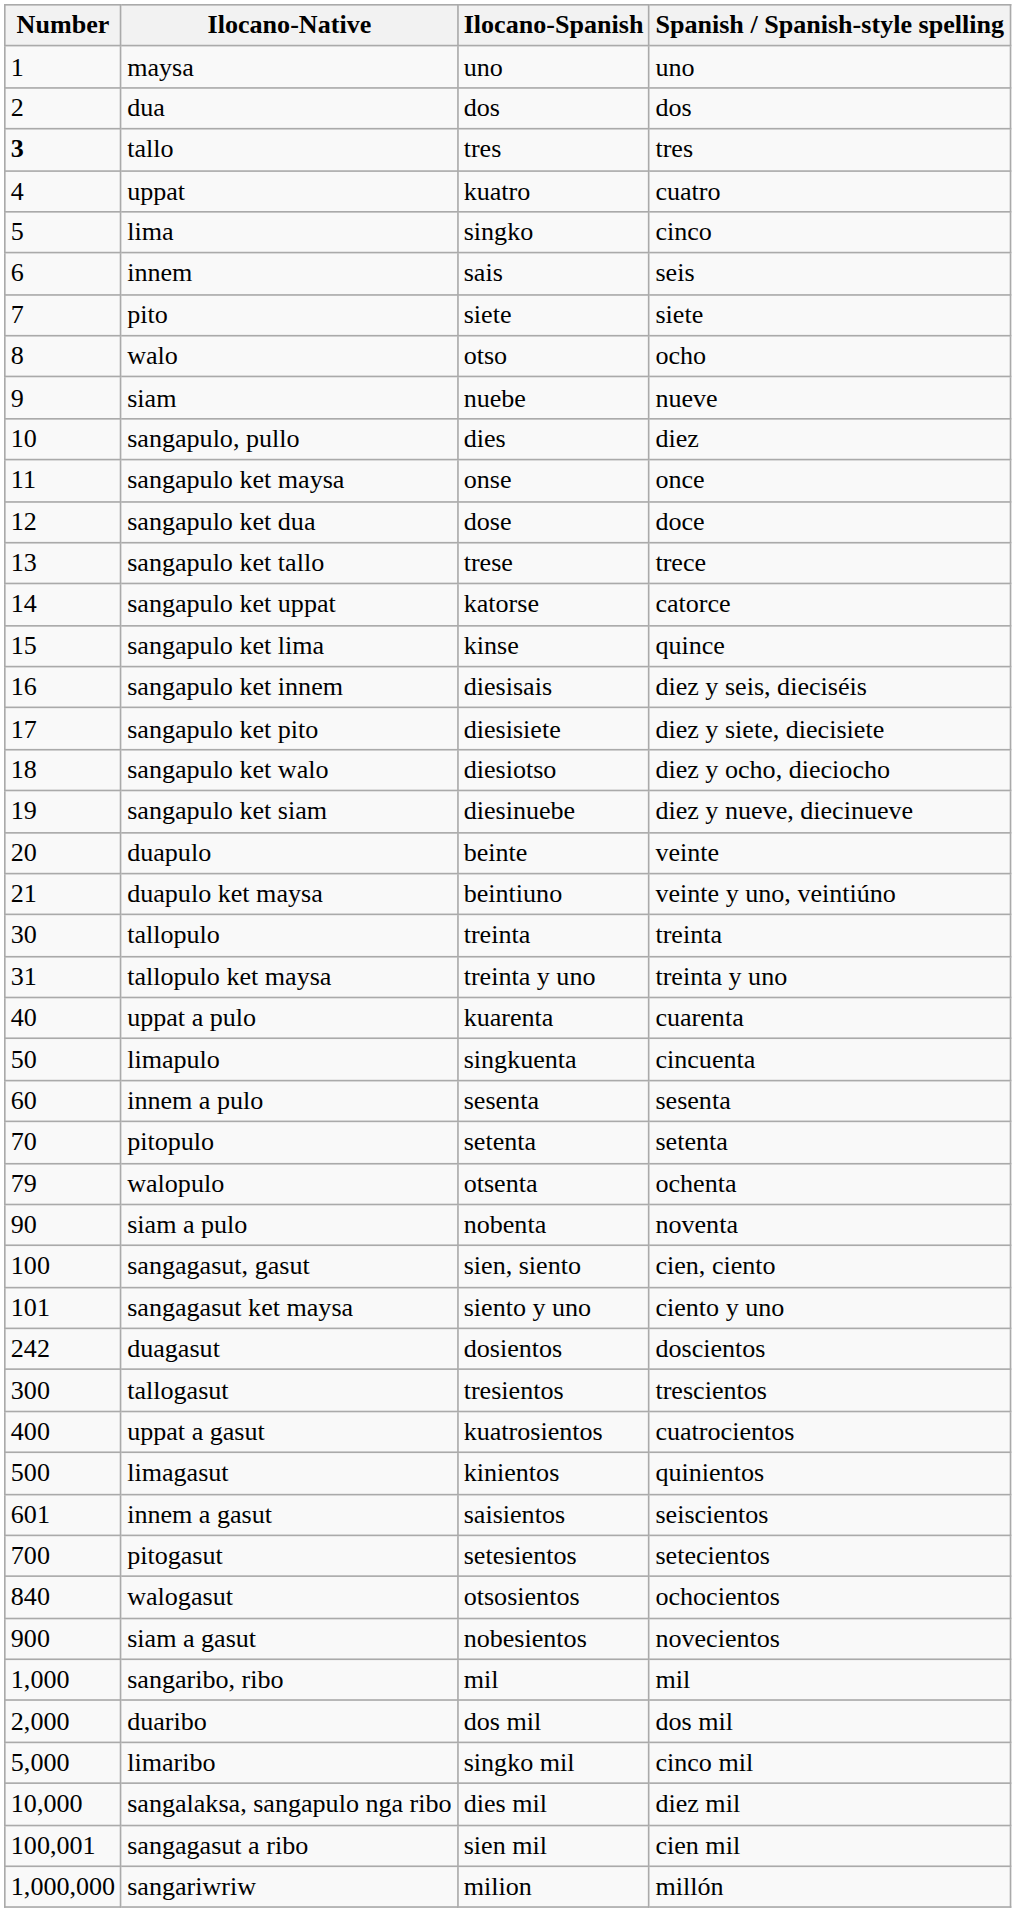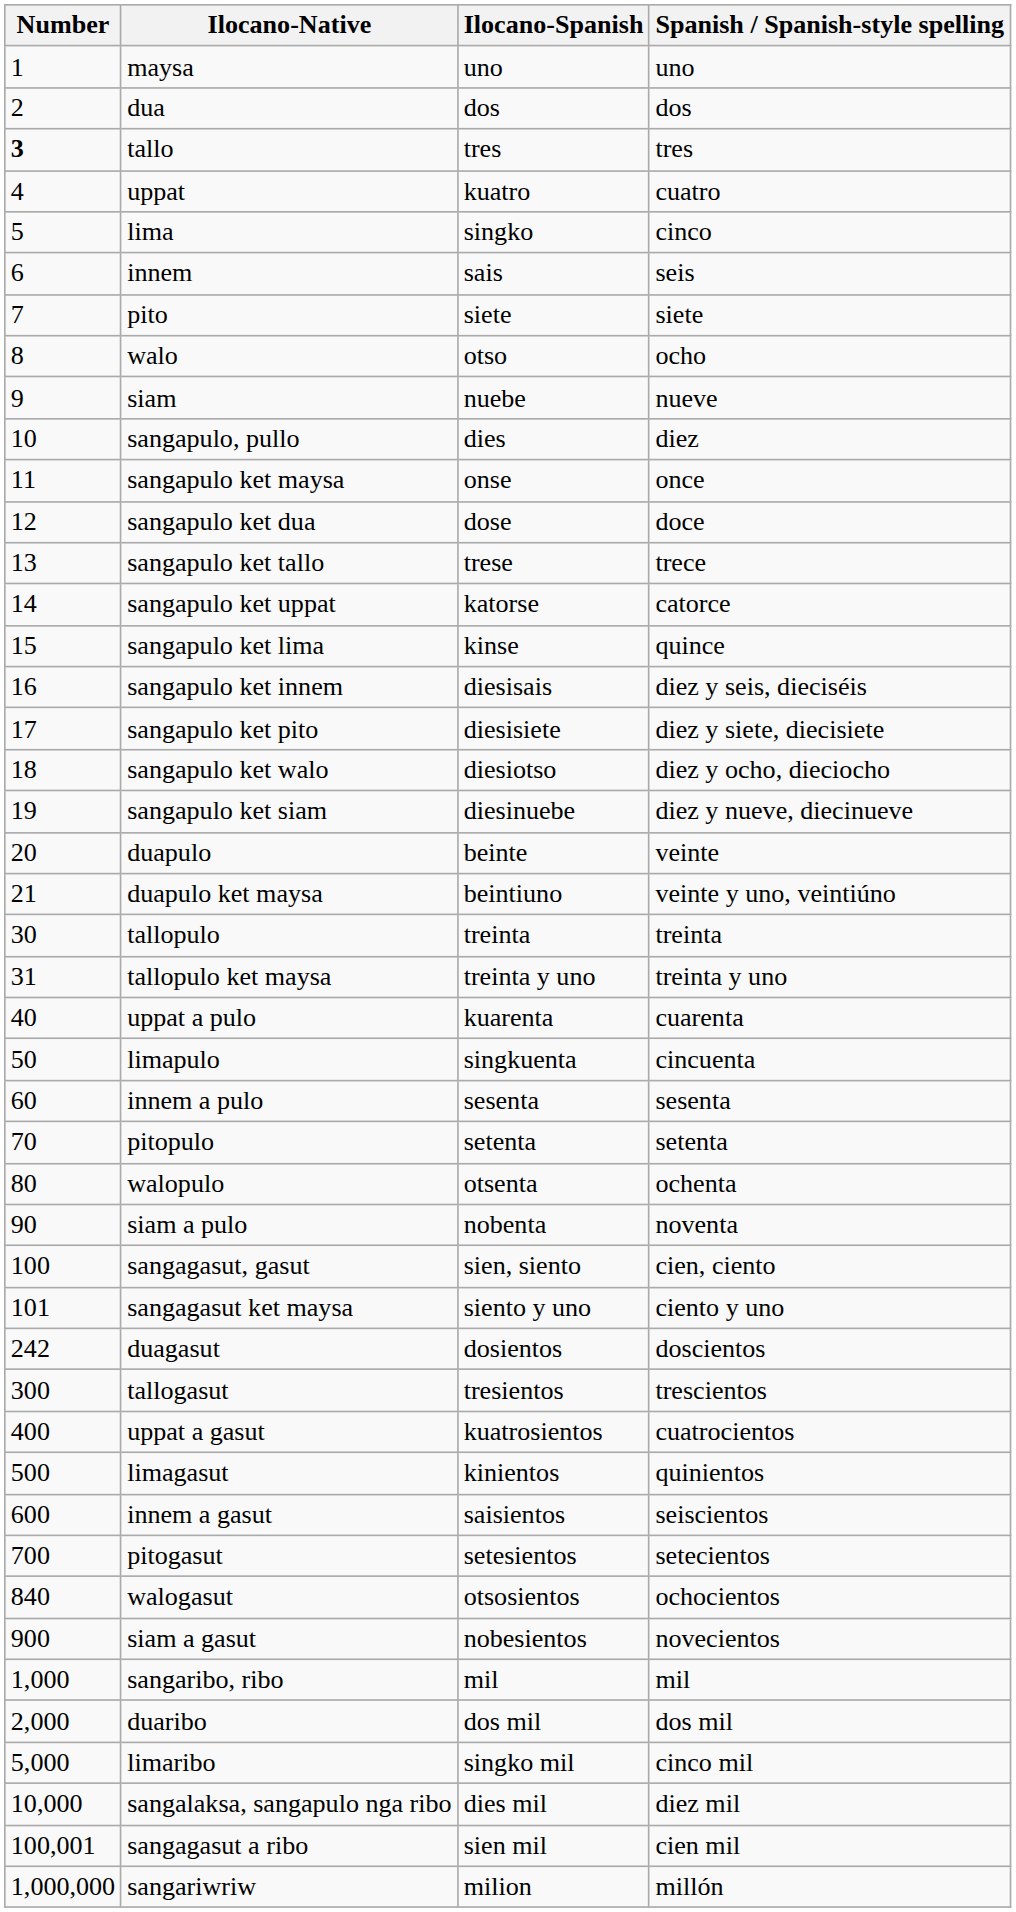 <table class="wikitable" style="margin:auto:" align="center" style="text-align:center">
 <tr>
 <th>Number</th>
 <th>Ilocano-Native</th>
 <th>Ilocano-Spanish</th>
 <th>Spanish / Spanish-style spelling</th>
 </tr>
 <tr>
 <td>1</td>
 <td>maysa</td>
 <td>uno</td>
 <td>uno</td>
 </tr>
 <tr>
 <td>2</td>
 <td>dua</td>
 <td>dos</td>
 <td>dos</td>
 </tr>
 <tr>
 <td><strong>3</strong></td>
 <td>tallo</td>
 <td>tres</td>
 <td>tres</td>
 </tr>
 <tr>
 <td>4</td>
 <td>uppat</td>
 <td>kuatro</td>
 <td>cuatro</td>
 </tr>
 <tr>
 <td>5</td>
 <td>lima</td>
 <td>singko</td>
 <td>cinco</td>
 </tr>
 <tr>
 <td>6</td>
 <td>innem</td>
 <td>sais</td>
 <td>seis</td>
 </tr>
 <tr>
 <td>7</td>
 <td>pito</td>
 <td>siete</td>
 <td>siete</td>
 </tr>
 <tr>
 <td>8</td>
 <td>walo</td>
 <td>otso</td>
 <td>ocho</td>
 </tr>
 <tr>
 <td>9</td>
 <td>siam</td>
 <td>nuebe</td>
 <td>nueve</td>
 </tr>
 <tr>
 <td>10</td>
 <td>sangapulo, pullo</td>
 <td>dies</td>
 <td>diez</td>
 </tr>
 <tr>
 <td>11</td>
 <td>sangapulo ket maysa</td>
 <td>onse</td>
 <td>once</td>
 </tr>
 <tr>
 <td>12</td>
 <td>sangapulo ket dua</td>
 <td>dose</td>
 <td>doce</td>
 </tr>
 <tr>
 <td>13</td>
 <td>sangapulo ket tallo</td>
 <td>trese</td>
 <td>trece</td>
 </tr>
 <tr>
 <td>14</td>
 <td>sangapulo ket uppat</td>
 <td>katorse</td>
 <td>catorce</td>
 </tr>
 <tr>
 <td>15</td>
 <td>sangapulo ket lima</td>
 <td>kinse</td>
 <td>quince</td>
 </tr>
 <tr>
 <td>16</td>
 <td>sangapulo ket innem</td>
 <td>diesisais</td>
 <td>diez y seis, dieciséis</td>
 </tr>
 <tr>
 <td>17</td>
 <td>sangapulo ket pito</td>
 <td>diesisiete</td>
 <td>diez y siete, diecisiete</td>
 </tr>
 <tr>
 <td>18</td>
 <td>sangapulo ket walo</td>
 <td>diesiotso</td>
 <td>diez y ocho, dieciocho</td>
 </tr>
 <tr>
 <td>19</td>
 <td>sangapulo ket siam</td>
 <td>diesinuebe</td>
 <td>diez y nueve, diecinueve</td>
 </tr>
 <tr>
 <td>20</td>
 <td>duapulo</td>
 <td>beinte</td>
 <td>veinte</td>
 </tr>
 <tr>
 <td>21</td>
 <td>duapulo ket maysa</td>
 <td>beintiuno</td>
 <td>veinte y uno, veintiúno</td>
 </tr>
 <tr>
 <td>30</td>
 <td>tallopulo</td>
 <td>treinta</td>
 <td>treinta</td>
 </tr>
 <tr>
 <td>31</td>
 <td>tallopulo ket maysa</td>
 <td>treinta y uno</td>
 <td>treinta y uno</td>
 </tr>
 <tr>
 <td>40</td>
 <td>uppat a pulo</td>
 <td>kuarenta</td>
 <td>cuarenta</td>
 </tr>
 <tr>
 <td>50</td>
 <td>limapulo</td>
 <td>singkuenta</td>
 <td>cincuenta</td>
 </tr>
 <tr>
 <td>60</td>
 <td>innem a pulo</td>
 <td>sesenta</td>
 <td>sesenta</td>
 </tr>
 <tr>
 <td>70</td>
 <td>pitopulo</td>
 <td>setenta</td>
 <td>setenta</td>
 </tr>
 <tr>
-<td>79</td>
+<td>80</td>
 <td>walopulo</td>
 <td>otsenta</td>
 <td>ochenta</td>
 </tr>
 <tr>
 <td>90</td>
 <td>siam a pulo</td>
 <td>nobenta</td>
 <td>noventa</td>
 </tr>
 <tr>
 <td>100</td>
 <td>sangagasut, gasut</td>
 <td>sien, siento</td>
 <td>cien, ciento</td>
 </tr>
 <tr>
 <td>101</td>
 <td>sangagasut ket maysa</td>
 <td>siento y uno</td>
 <td>ciento y uno</td>
 </tr>
 <tr>
 <td>242</td>
 <td>duagasut</td>
 <td>dosientos</td>
 <td>doscientos</td>
 </tr>
 <tr>
 <td>300</td>
 <td>tallogasut</td>
 <td>tresientos</td>
 <td>trescientos</td>
 </tr>
 <tr>
 <td>400</td>
 <td>uppat a gasut</td>
 <td>kuatrosientos</td>
 <td>cuatrocientos</td>
 </tr>
 <tr>
 <td>500</td>
 <td>limagasut</td>
 <td>kinientos</td>
 <td>quinientos</td>
 </tr>
 <tr>
-<td>601</td>
+<td>600</td>
 <td>innem a gasut</td>
 <td>saisientos</td>
 <td>seiscientos</td>
 </tr>
 <tr>
 <td>700</td>
 <td>pitogasut</td>
 <td>setesientos</td>
 <td>setecientos</td>
 </tr>
 <tr>
 <td>840</td>
 <td>walogasut</td>
 <td>otsosientos</td>
 <td>ochocientos</td>
 </tr>
 <tr>
 <td>900</td>
 <td>siam a gasut</td>
 <td>nobesientos</td>
 <td>novecientos</td>
 </tr>
 <tr>
 <td>1,000</td>
 <td>sangaribo, ribo</td>
 <td>mil</td>
 <td>mil</td>
 </tr>
 <tr>
 <td>2,000</td>
 <td>duaribo</td>
 <td>dos mil</td>
 <td>dos mil</td>
 </tr>
 <tr>
 <td>5,000</td>
 <td>limaribo</td>
 <td>singko mil</td>
 <td>cinco mil</td>
 </tr>
 <tr>
 <td>10,000</td>
 <td>sangalaksa, sangapulo nga ribo</td>
 <td>dies mil</td>
 <td>diez mil</td>
 </tr>
 <tr>
 <td>100,001</td>
 <td>sangagasut a ribo</td>
 <td>sien mil</td>
 <td>cien mil</td>
 </tr>
 <tr>
 <td>1,000,000</td>
 <td>sangariwriw</td>
 <td>milion</td>
 <td>millón</td>
 </tr>
 </table>
